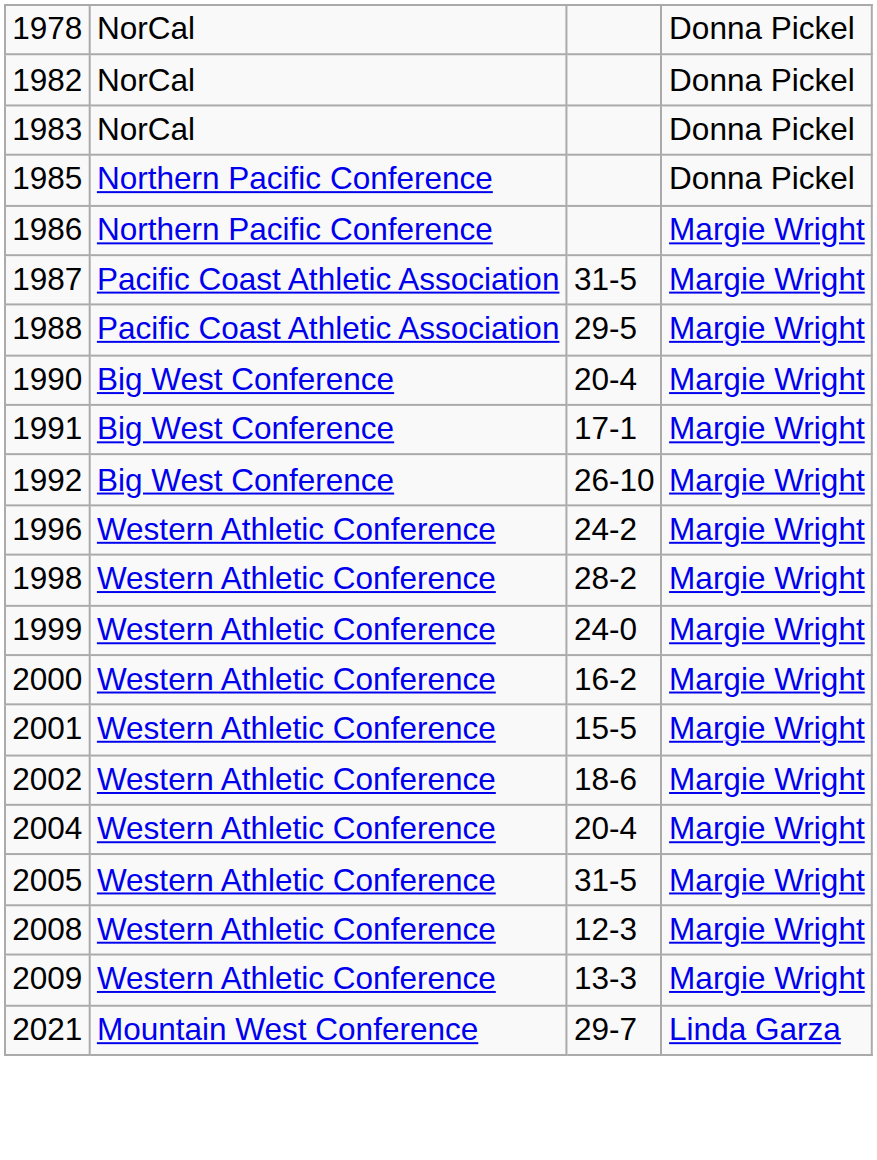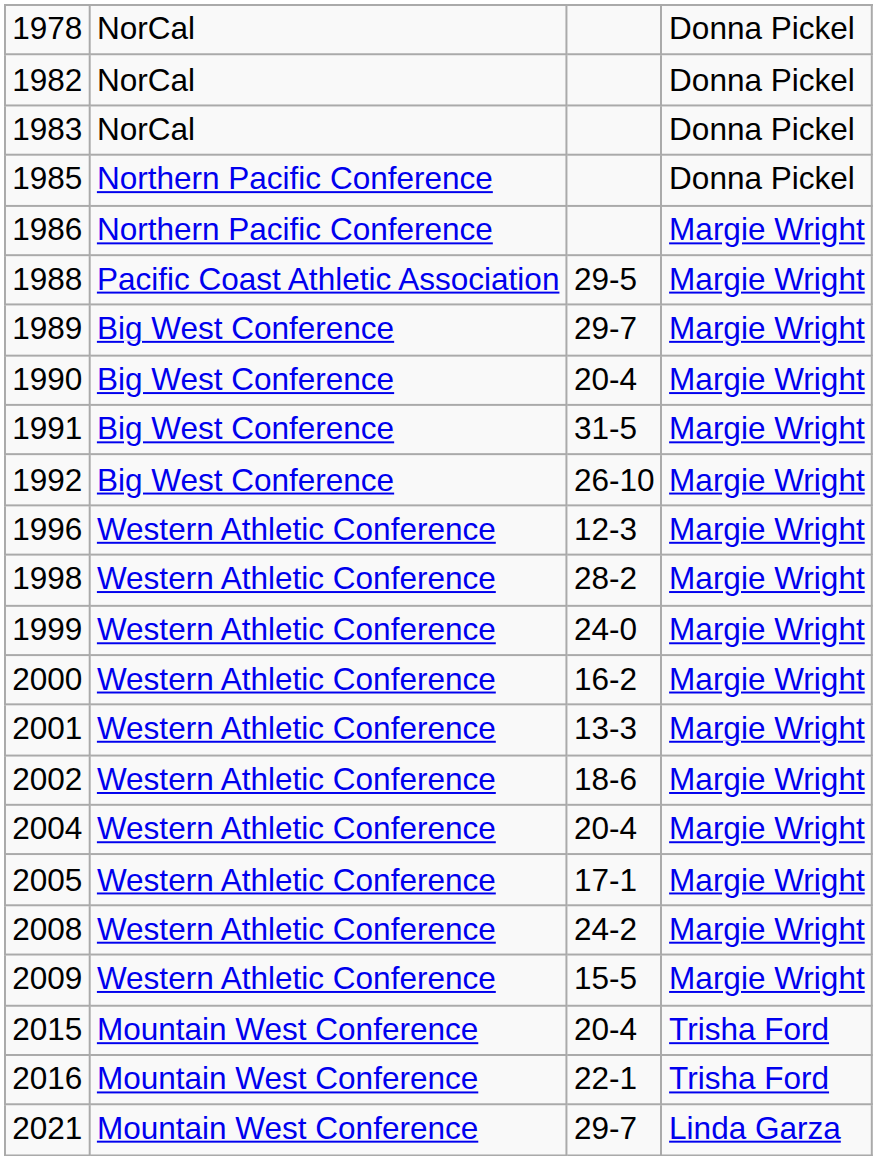 <table class="wikitable">
 <tr>
 </tr>
 <tr>
 <td>1978</td>
 <td>NorCal</td>
 <td></td>
 <td>Donna Pickel</td>
 </tr>
 <tr>
 <td>1982</td>
 <td>NorCal</td>
 <td></td>
 <td>Donna Pickel</td>
 </tr>
 <tr>
 <td>1983</td>
 <td>NorCal</td>
 <td></td>
 <td>Donna Pickel</td>
 </tr>
 <tr>
 <td>1985</td>
 <td><a href='#'>Northern Pacific Conference</a></td>
 <td></td>
 <td>Donna Pickel</td>
 </tr>
 <tr>
 <td>1986</td>
 <td><a href='#'>Northern Pacific Conference</a></td>
 <td></td>
 <td><a href='#'>Margie Wright</a></td>
 </tr>
 <tr>
-<td>1987</td>
+<td>1988</td>
 <td><a href='#'>Pacific Coast Athletic Association</a></td>
-<td>31-5</td>
+<td>29-5</td>
 <td><a href='#'>Margie Wright</a></td>
 </tr>
 <tr>
-<td>1988</td>
-<td><a href='#'>Pacific Coast Athletic Association</a></td>
-<td>29-5</td>
+<td>1989</td>
+<td><a href='#'>Big West Conference</a></td>
+<td>29-7</td>
 <td><a href='#'>Margie Wright</a></td>
 </tr>
 <tr>
 <td>1990</td>
 <td><a href='#'>Big West Conference</a></td>
 <td>20-4</td>
 <td><a href='#'>Margie Wright</a></td>
 </tr>
 <tr>
 <td>1991</td>
 <td><a href='#'>Big West Conference</a></td>
-<td>17-1</td>
+<td>31-5</td>
 <td><a href='#'>Margie Wright</a></td>
 </tr>
 <tr>
 <td>1992</td>
 <td><a href='#'>Big West Conference</a></td>
 <td>26-10</td>
 <td><a href='#'>Margie Wright</a></td>
 </tr>
 <tr>
 <td>1996</td>
 <td><a href='#'>Western Athletic Conference</a></td>
-<td>24-2</td>
+<td>12-3</td>
 <td><a href='#'>Margie Wright</a></td>
 </tr>
 <tr>
 <td>1998</td>
 <td><a href='#'>Western Athletic Conference</a></td>
 <td>28-2</td>
 <td><a href='#'>Margie Wright</a></td>
 </tr>
 <tr>
 <td>1999</td>
 <td><a href='#'>Western Athletic Conference</a></td>
 <td>24-0</td>
 <td><a href='#'>Margie Wright</a></td>
 </tr>
 <tr>
 <td>2000</td>
 <td><a href='#'>Western Athletic Conference</a></td>
 <td>16-2</td>
 <td><a href='#'>Margie Wright</a></td>
 </tr>
 <tr>
 <td>2001</td>
 <td><a href='#'>Western Athletic Conference</a></td>
-<td>15-5</td>
+<td>13-3</td>
 <td><a href='#'>Margie Wright</a></td>
 </tr>
 <tr>
 <td>2002</td>
 <td><a href='#'>Western Athletic Conference</a></td>
 <td>18-6</td>
 <td><a href='#'>Margie Wright</a></td>
 </tr>
 <tr>
 <td>2004</td>
 <td><a href='#'>Western Athletic Conference</a></td>
 <td>20-4</td>
 <td><a href='#'>Margie Wright</a></td>
 </tr>
 <tr>
 <td>2005</td>
 <td><a href='#'>Western Athletic Conference</a></td>
-<td>31-5</td>
+<td>17-1</td>
 <td><a href='#'>Margie Wright</a></td>
 </tr>
 <tr>
 <td>2008</td>
 <td><a href='#'>Western Athletic Conference</a></td>
-<td>12-3</td>
+<td>24-2</td>
 <td><a href='#'>Margie Wright</a></td>
 </tr>
 <tr>
 <td>2009</td>
 <td><a href='#'>Western Athletic Conference</a></td>
-<td>13-3</td>
+<td>15-5</td>
 <td><a href='#'>Margie Wright</a></td>
+</tr>
+<tr>
+<td>2015</td>
+<td><a href='#'>Mountain West Conference</a></td>
+<td>20-4</td>
+<td><a href='#'>Trisha Ford</a></td>
+</tr>
+<tr>
+<td>2016</td>
+<td><a href='#'>Mountain West Conference</a></td>
+<td>22-1</td>
+<td><a href='#'>Trisha Ford</a></td>
 </tr>
 <tr>
 <td>2021</td>
 <td><a href='#'>Mountain West Conference</a></td>
 <td>29-7</td>
 <td><a href='#'>Linda Garza</a></td>
 </tr>
 </table>
